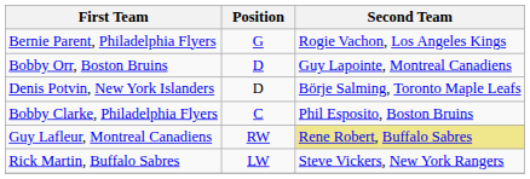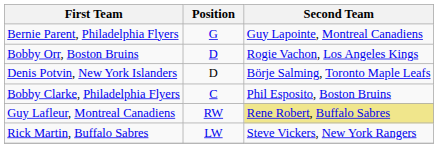 <table class="wikitable">
 <tr>
 <th>First Team</th>
 <th>  Position  </th>
 <th>Second Team</th>
 </tr>
 <tr>
 <td><a href='#'>Bernie Parent</a>, <a href='#'>Philadelphia Flyers</a></td>
 <td align=center><a href='#'>G</a></td>
-<td><a href='#'>Rogie Vachon</a>, <a href='#'>Los Angeles Kings</a></td>
+<td><a href='#'>Guy Lapointe</a>, <a href='#'>Montreal Canadiens</a></td>
 </tr>
 <tr>
 <td><a href='#'>Bobby Orr</a>, <a href='#'>Boston Bruins</a></td>
 <td align=center><a href='#'>D</a></td>
-<td><a href='#'>Guy Lapointe</a>, <a href='#'>Montreal Canadiens</a></td>
+<td><a href='#'>Rogie Vachon</a>, <a href='#'>Los Angeles Kings</a></td>
 </tr>
 <tr>
 <td><a href='#'>Denis Potvin</a>, <a href='#'>New York Islanders</a></td>
 <td align=center>D</td>
 <td><a href='#'>Börje Salming</a>, <a href='#'>Toronto Maple Leafs</a></td>
 </tr>
 <tr>
 <td><a href='#'>Bobby Clarke</a>, <a href='#'>Philadelphia Flyers</a></td>
 <td align=center><a href='#'>C</a></td>
 <td><a href='#'>Phil Esposito</a>, <a href='#'>Boston Bruins</a></td>
 </tr>
 <tr>
 <td><a href='#'>Guy Lafleur</a>, <a href='#'>Montreal Canadiens</a></td>
 <td align=center><a href='#'>RW</a></td>
 <td style="background: khaki;"><a href='#'>Rene Robert</a>, <a href='#'>Buffalo Sabres</a></td>
 </tr>
 <tr>
 <td><a href='#'>Rick Martin</a>, <a href='#'>Buffalo Sabres</a></td>
 <td align=center><a href='#'>LW</a></td>
 <td><a href='#'>Steve Vickers</a>, <a href='#'>New York Rangers</a></td>
 </tr>
 <tr>
 </tr>
 </table>
